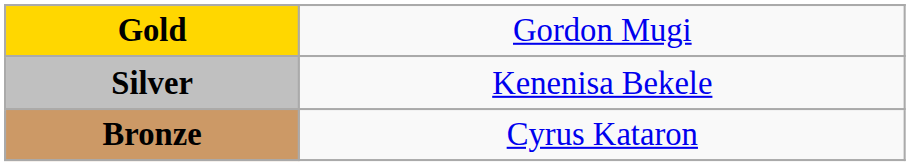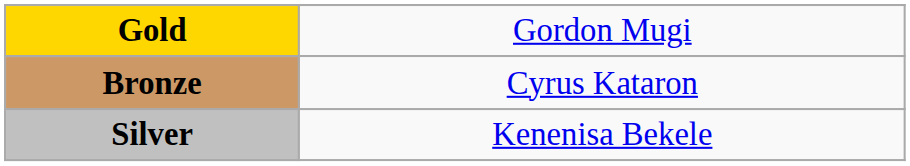 <table class="wikitable" style="text-align:center; " width="35%">
 <tr>
 <td bgcolor="gold"><strong>Gold</strong></td>
 <td><a href='#'>Gordon Mugi</a><br>  <small><em></em></small></td>
 </tr>
 <tr>
+<td bgcolor="CC9966"><strong>Bronze</strong></td>
+<td><a href='#'>Cyrus Kataron</a><br>  <small><em></em></small></td>
+</tr>
+<tr>
 <td bgcolor="silver"><strong>Silver</strong></td>
 <td><a href='#'>Kenenisa Bekele</a><br>  <small><em></em></small></td>
 </tr>
-<tr>
-<td bgcolor="CC9966"><strong>Bronze</strong></td>
-<td><a href='#'>Cyrus Kataron</a><br>  <small><em></em></small></td>
-</tr>
 </table>
